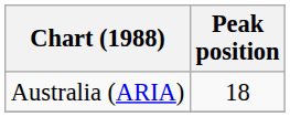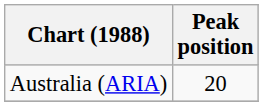 <table class="wikitable sortable plainrowheaders" style="text-align:center">
 <tr>
 <th scope="col">Chart (1988)</th>
 <th scope="col">Peak<br> position</th>
 </tr>
 <tr>
 <td align="left">Australia (<a href='#'>ARIA</a>)</td>
-<td style="text-align:center;">18</td>
+<td style="text-align:center;">20</td>
 </tr>
 <tr>
 </tr>
 </table>
